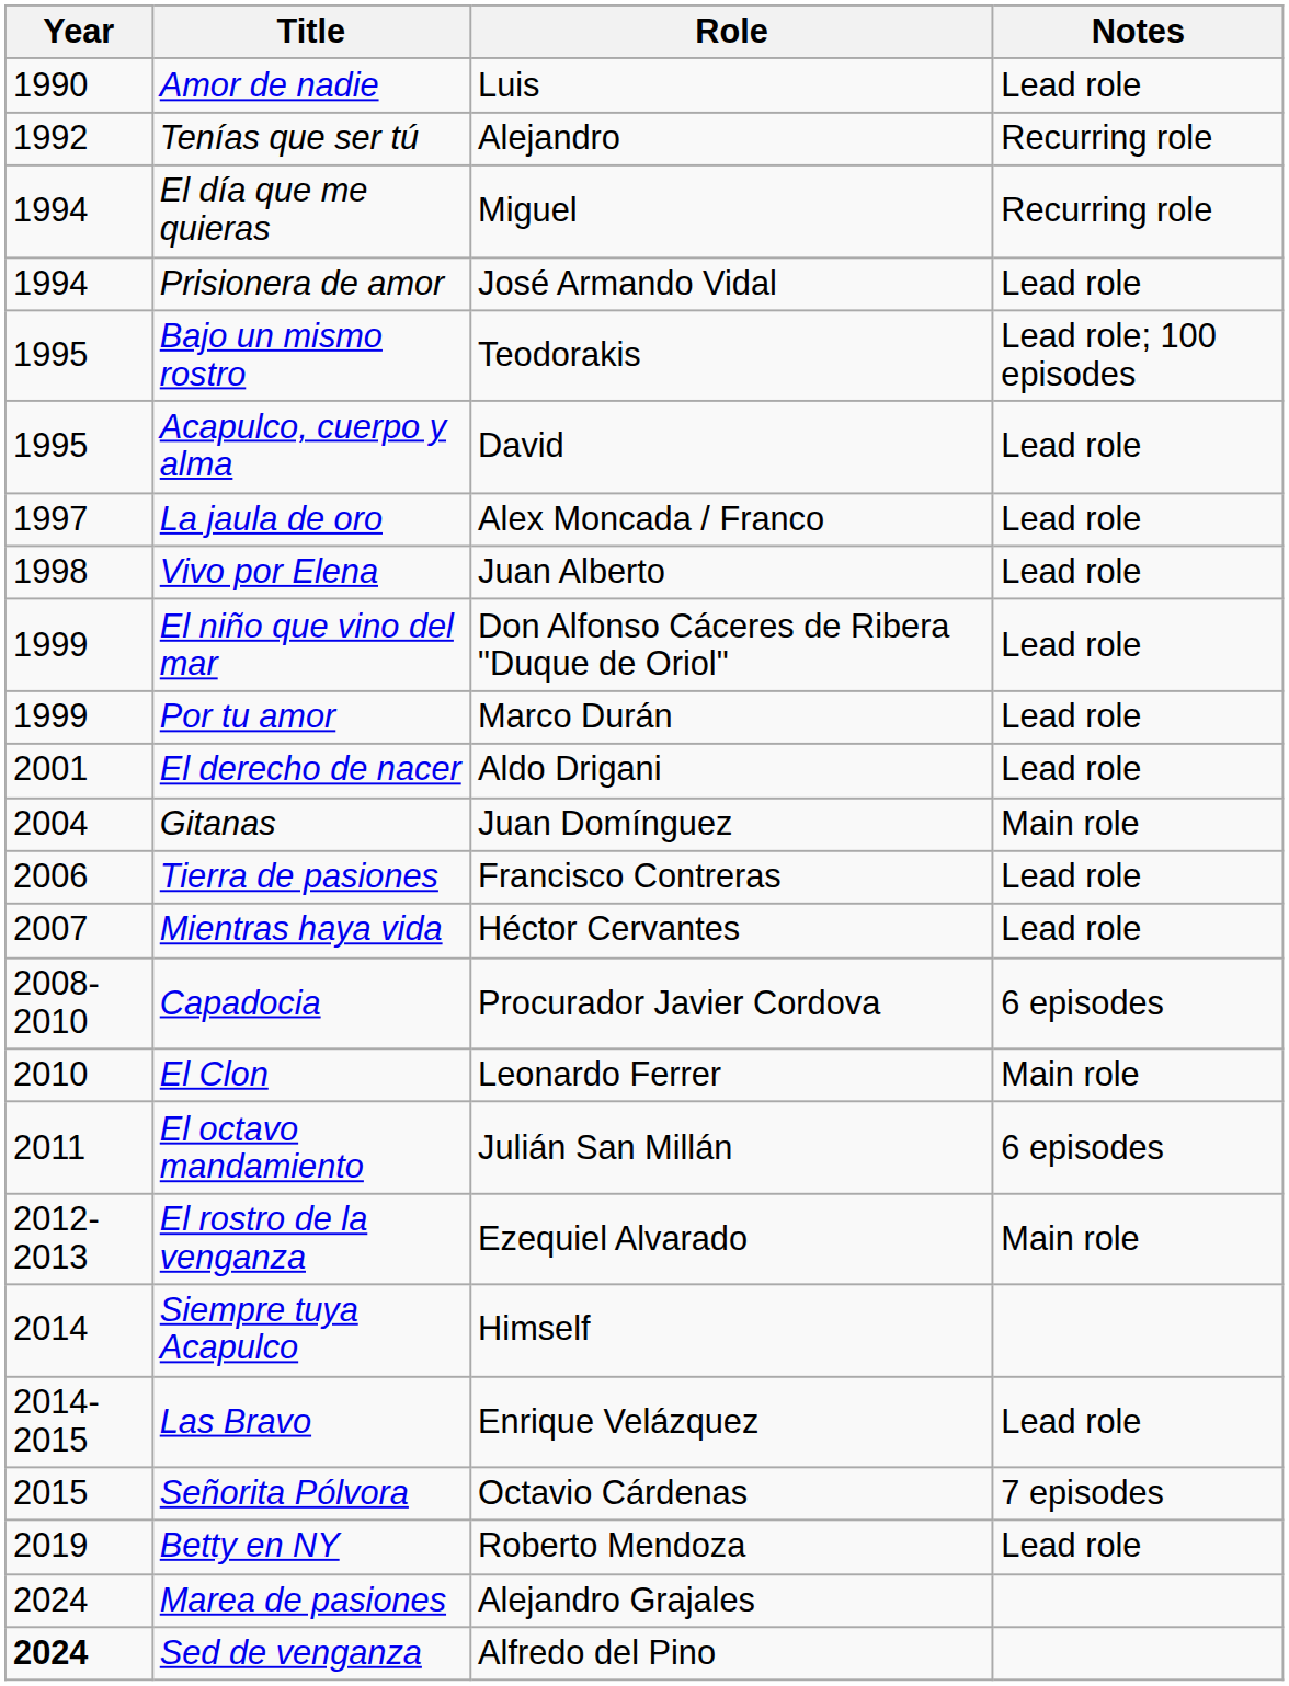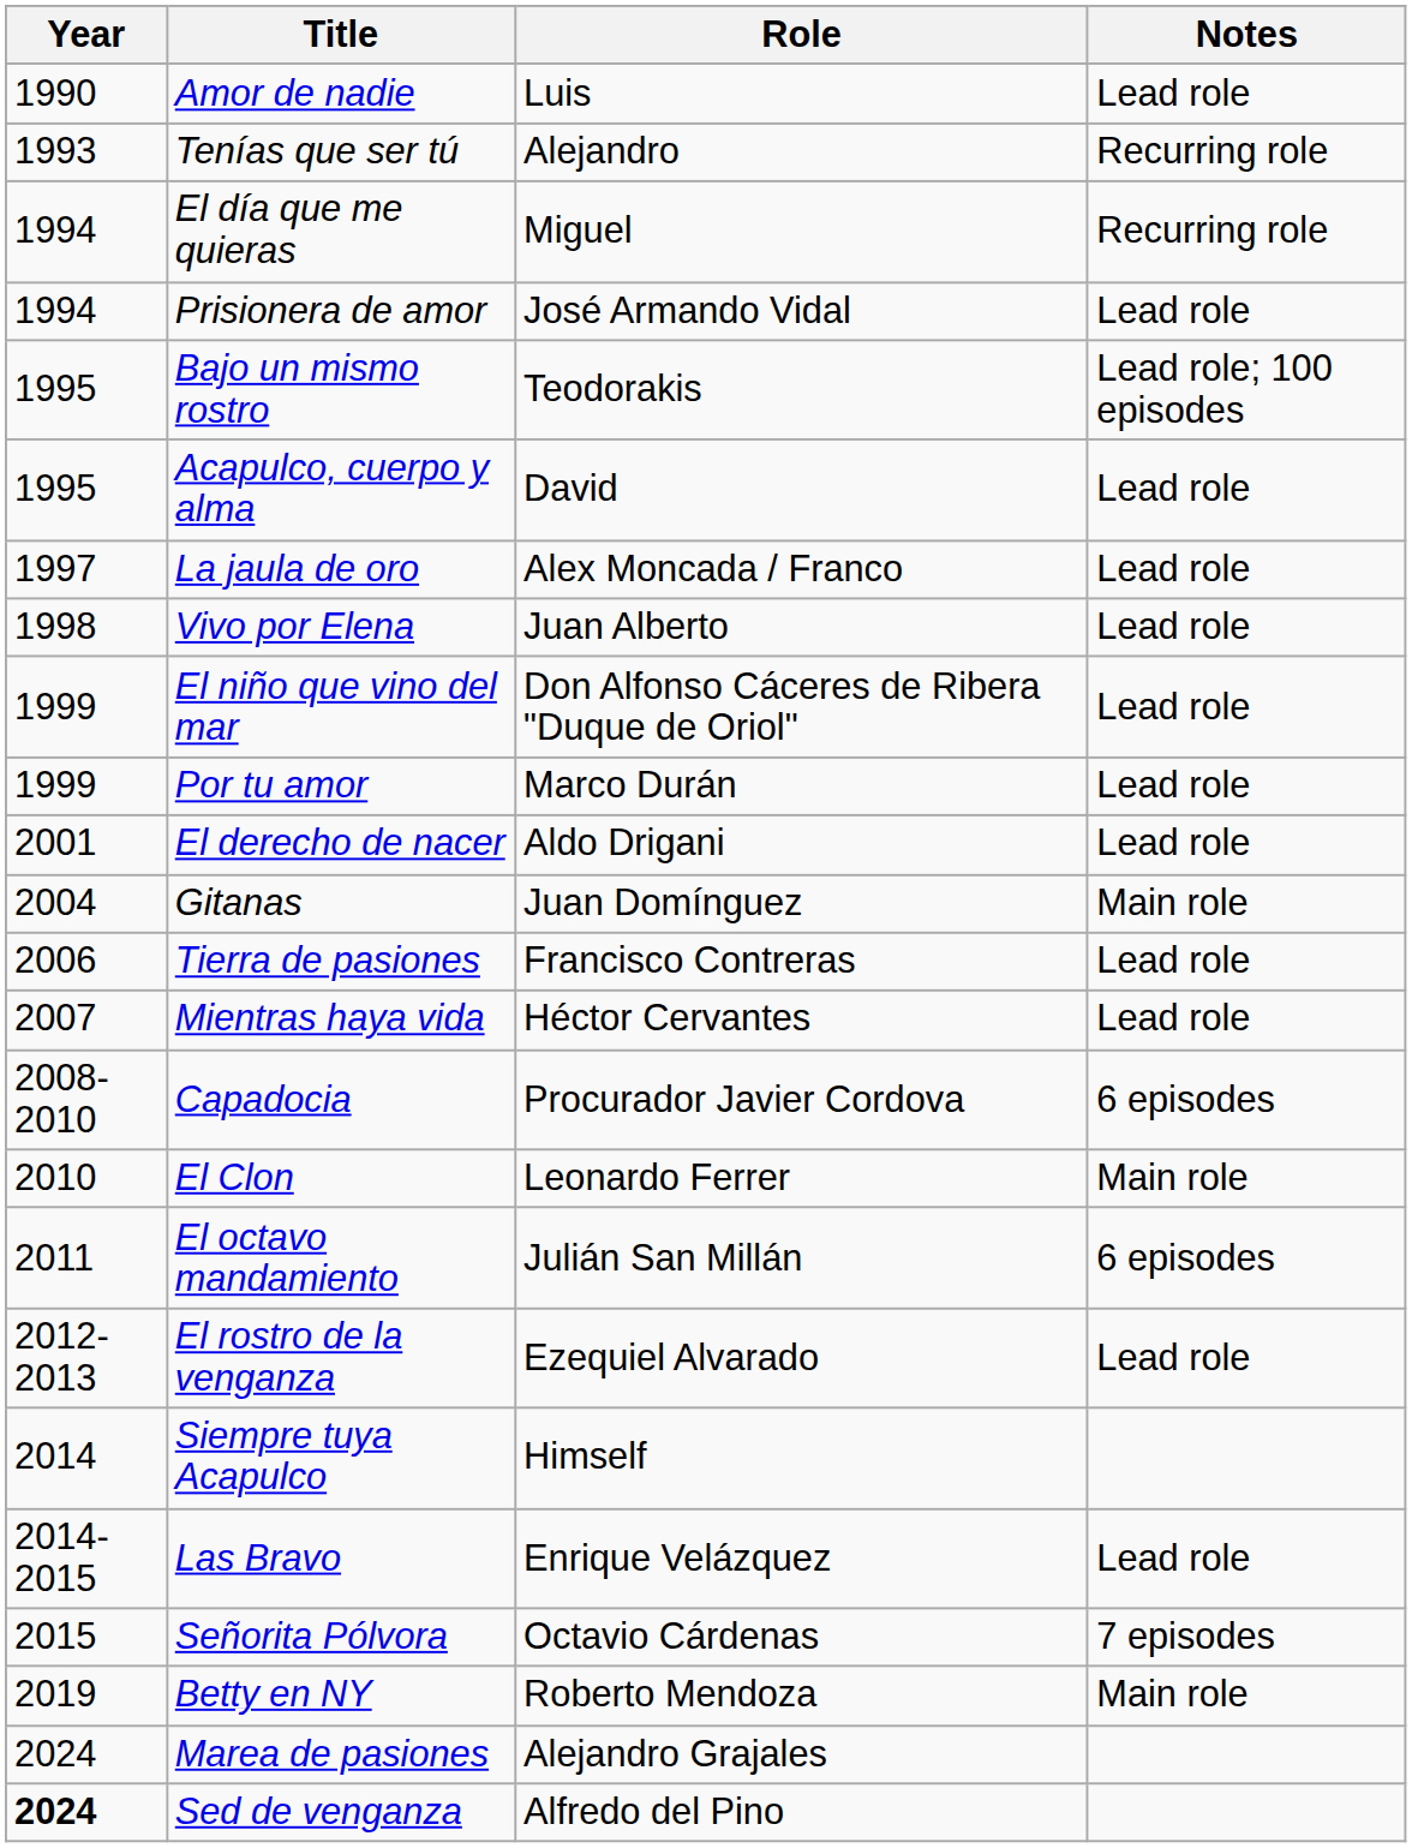 <table class="wikitable sortable">
 <tr>
 <th>Year</th>
 <th>Title</th>
 <th>Role</th>
 <th>Notes</th>
 </tr>
 <tr>
 <td>1990</td>
 <td><em><a href='#'>Amor de nadie</a></em></td>
 <td>Luis</td>
 <td>Lead role</td>
 </tr>
 <tr>
-<td>1992</td>
+<td>1993</td>
 <td><em>Tenías que ser tú</em></td>
 <td>Alejandro</td>
 <td>Recurring role</td>
 </tr>
 <tr>
 <td>1994</td>
 <td><em>El día que me quieras</em></td>
 <td>Miguel</td>
 <td>Recurring role</td>
 </tr>
 <tr>
 <td>1994</td>
 <td><em>Prisionera de amor</em></td>
 <td>José Armando Vidal</td>
 <td>Lead role</td>
 </tr>
 <tr>
 <td>1995</td>
 <td><em><a href='#'>Bajo un mismo rostro</a></em></td>
 <td>Teodorakis</td>
 <td>Lead role; 100 episodes</td>
 </tr>
 <tr>
 <td>1995</td>
 <td><em><a href='#'>Acapulco, cuerpo y alma</a></em></td>
 <td>David</td>
 <td>Lead role</td>
 </tr>
 <tr>
 <td>1997</td>
 <td><em><a href='#'>La jaula de oro</a></em></td>
 <td>Alex Moncada / Franco</td>
 <td>Lead role</td>
 </tr>
 <tr>
 <td>1998</td>
 <td><em><a href='#'>Vivo por Elena</a></em></td>
 <td>Juan Alberto</td>
 <td>Lead role</td>
 </tr>
 <tr>
 <td>1999</td>
 <td><em><a href='#'>El niño que vino del mar</a></em></td>
 <td>Don Alfonso Cáceres de Ribera "Duque de Oriol"</td>
 <td>Lead role</td>
 </tr>
 <tr>
 <td>1999</td>
 <td><em><a href='#'>Por tu amor</a></em></td>
 <td>Marco Durán</td>
 <td>Lead role</td>
 </tr>
 <tr>
 <td>2001</td>
 <td><em><a href='#'>El derecho de nacer</a></em></td>
 <td>Aldo Drigani</td>
 <td>Lead role</td>
 </tr>
 <tr>
 <td>2004</td>
 <td><em>Gitanas</em></td>
 <td>Juan Domínguez</td>
 <td>Main role</td>
 </tr>
 <tr>
 <td>2006</td>
 <td><em><a href='#'>Tierra de pasiones</a></em></td>
 <td>Francisco Contreras</td>
 <td>Lead role</td>
 </tr>
 <tr>
 <td>2007</td>
 <td><em><a href='#'>Mientras haya vida</a></em></td>
 <td>Héctor Cervantes</td>
 <td>Lead role</td>
 </tr>
 <tr>
 <td>2008-2010</td>
 <td><em><a href='#'>Capadocia</a></em></td>
 <td>Procurador Javier Cordova</td>
 <td>6 episodes</td>
 </tr>
 <tr>
 <td>2010</td>
 <td><em><a href='#'>El Clon</a></em></td>
 <td>Leonardo Ferrer</td>
 <td>Main role</td>
 </tr>
 <tr>
 <td>2011</td>
 <td><em><a href='#'>El octavo mandamiento</a></em></td>
 <td>Julián San Millán</td>
 <td>6 episodes</td>
 </tr>
 <tr>
 <td>2012-2013</td>
 <td><em><a href='#'>El rostro de la venganza</a></em></td>
 <td>Ezequiel Alvarado</td>
-<td>Main role</td>
+<td>Lead role</td>
 </tr>
 <tr>
 <td>2014</td>
 <td><em><a href='#'>Siempre tuya Acapulco</a></em></td>
 <td>Himself</td>
 <td></td>
 </tr>
 <tr>
 <td>2014-2015</td>
 <td><em><a href='#'>Las Bravo</a></em></td>
 <td>Enrique Velázquez</td>
 <td>Lead role</td>
 </tr>
 <tr>
 <td>2015</td>
 <td><em><a href='#'>Señorita Pólvora</a></em></td>
 <td>Octavio Cárdenas</td>
 <td>7 episodes</td>
 </tr>
 <tr>
 <td>2019</td>
 <td><em><a href='#'>Betty en NY</a></em></td>
 <td>Roberto Mendoza</td>
-<td>Lead role</td>
+<td>Main role</td>
 </tr>
 <tr>
 <td>2024</td>
 <td><em><a href='#'>Marea de pasiones</a></em></td>
 <td>Alejandro Grajales</td>
 <td></td>
 </tr>
 <tr>
 <td><strong>2024</strong></td>
 <td><em><a href='#'>Sed de venganza</a></em></td>
 <td>Alfredo del Pino</td>
 <td></td>
 </tr>
 </table>
